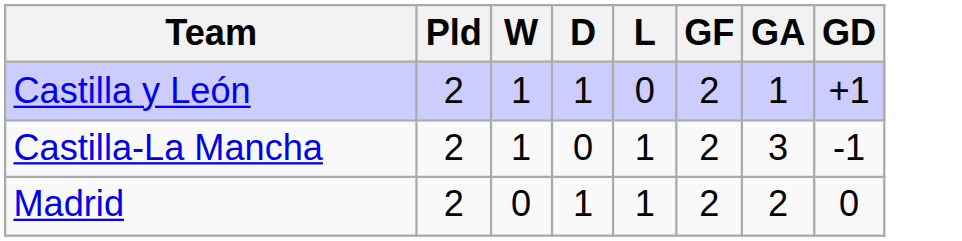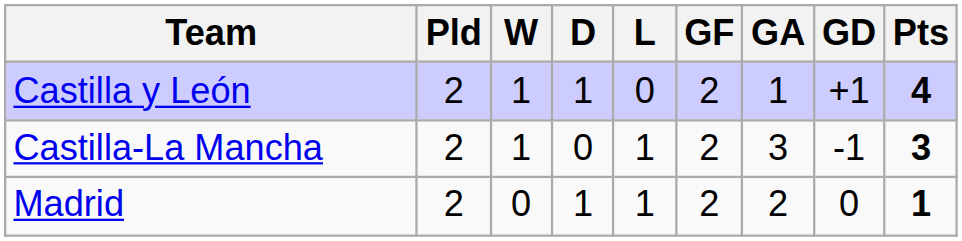 <table class="wikitable" style="text-align:center;">
 <tr>
 <th width=175>Team</th>
 <th width=20 abbr="Played">Pld</th>
 <th width=20 abbr="Won">W</th>
 <th width=20 abbr="Drawn">D</th>
 <th width=20 abbr="Lost">L</th>
 <th width=20 abbr="Goals for">GF</th>
 <th width=20 abbr="Goals against">GA</th>
 <th width=20 abbr="Goal difference">GD</th>
+<th width=20 abbr="Points">Pts</th>
 </tr>
 <tr bgcolor=#ccccff>
 <td align=left>  <a href='#'>Castilla y León</a></td>
 <td>2</td>
 <td>1</td>
 <td>1</td>
 <td>0</td>
 <td>2</td>
 <td>1</td>
 <td>+1</td>
+<td><strong>4</strong></td>
 </tr>
 <tr>
 <td align=left> <a href='#'>Castilla-La Mancha</a></td>
 <td>2</td>
 <td>1</td>
 <td>0</td>
 <td>1</td>
 <td>2</td>
 <td>3</td>
 <td>-1</td>
+<td><strong>3</strong></td>
 </tr>
 <tr>
 <td align=left> <a href='#'>Madrid</a></td>
 <td>2</td>
 <td>0</td>
 <td>1</td>
 <td>1</td>
 <td>2</td>
 <td>2</td>
 <td>0</td>
+<td><strong>1</strong></td>
 </tr>
 </table>
